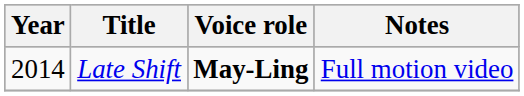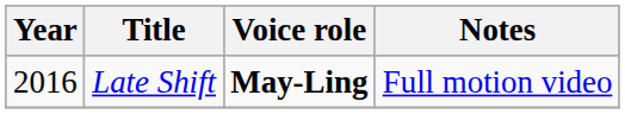 <table class="wikitable sortable">
 <tr>
 <th>Year</th>
 <th>Title</th>
 <th>Voice role</th>
 <th>Notes</th>
 </tr>
 <tr>
-<td>2014</td>
+<td>2016</td>
 <td><em><a href='#'>Late Shift</a></em></td>
 <td><strong>May-Ling</strong></td>
 <td><a href='#'>Full motion video</a></td>
 </tr>
 <tr>
 </tr>
 </table>
